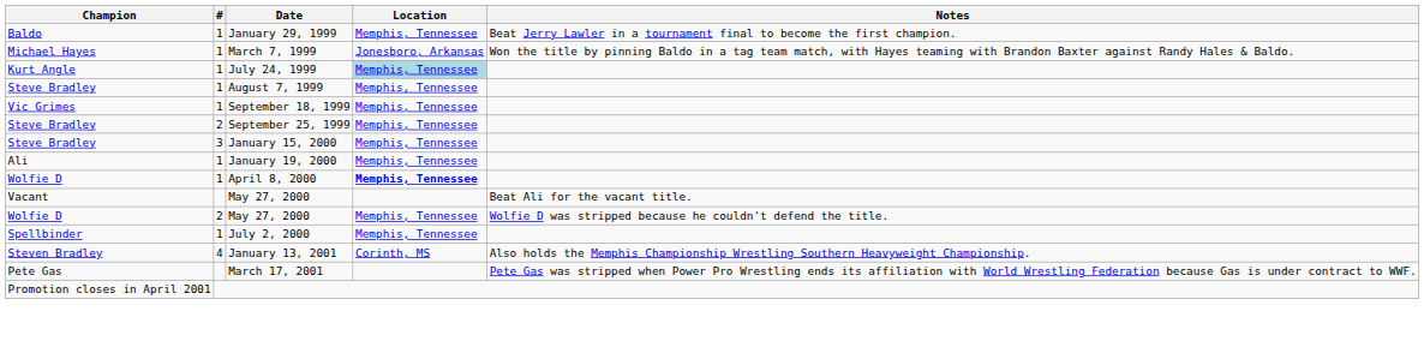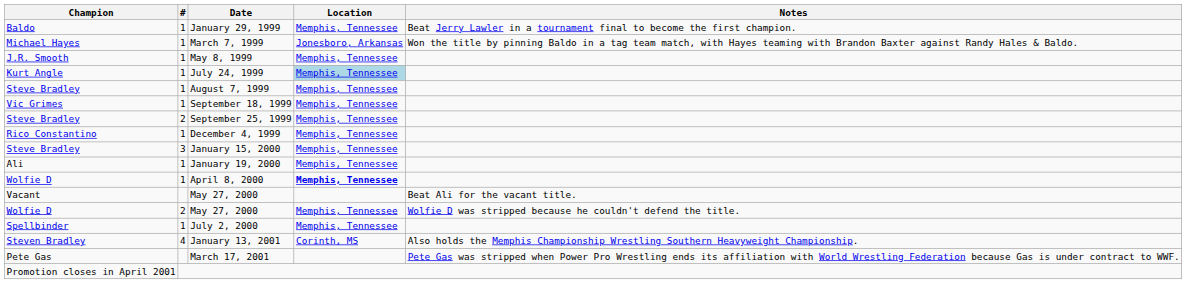 <table class="wikitable">
 <tr>
 <th>Champion</th>
 <th>#</th>
 <th>Date</th>
 <th>Location</th>
 <th>Notes</th>
 </tr>
 <tr>
 <td><a href='#'>Baldo</a></td>
 <td>1</td>
 <td>January 29, 1999</td>
 <td><a href='#'>Memphis, Tennessee</a></td>
 <td>Beat <a href='#'>Jerry Lawler</a> in a <a href='#'>tournament</a> final to become the first champion.</td>
 </tr>
 <tr>
 <td><a href='#'>Michael Hayes</a></td>
 <td>1</td>
 <td>March 7, 1999</td>
 <td><a href='#'>Jonesboro, Arkansas</a></td>
 <td>Won the title by pinning Baldo in a tag team match, with Hayes teaming with Brandon Baxter against Randy Hales & Baldo.</td>
+</tr>
+<tr>
+<td><a href='#'>J.R. Smooth</a></td>
+<td>1</td>
+<td>May 8, 1999</td>
+<td><a href='#'>Memphis, Tennessee</a></td>
+<td></td>
 </tr>
 <tr>
 <td><a href='#'>Kurt Angle</a></td>
 <td>1</td>
 <td>July 24, 1999</td>
 <td style="background: lightblue;"><a href='#'>Memphis, Tennessee</a></td>
 <td></td>
 </tr>
 <tr>
 <td><a href='#'>Steve Bradley</a></td>
 <td>1</td>
 <td>August 7, 1999</td>
 <td><a href='#'>Memphis, Tennessee</a></td>
 <td></td>
 </tr>
 <tr>
 <td><a href='#'>Vic Grimes</a></td>
 <td>1</td>
 <td>September 18, 1999</td>
 <td><a href='#'>Memphis, Tennessee</a></td>
 <td></td>
 </tr>
 <tr>
 <td><a href='#'>Steve Bradley</a></td>
 <td>2</td>
 <td>September 25, 1999</td>
+<td><a href='#'>Memphis, Tennessee</a></td>
+<td></td>
+</tr>
+<tr>
+<td><a href='#'>Rico Constantino</a></td>
+<td>1</td>
+<td>December 4, 1999</td>
 <td><a href='#'>Memphis, Tennessee</a></td>
 <td></td>
 </tr>
 <tr>
 <td><a href='#'>Steve Bradley</a></td>
 <td>3</td>
 <td>January 15, 2000</td>
 <td><a href='#'>Memphis, Tennessee</a></td>
 <td></td>
 </tr>
 <tr>
 <td>Ali</td>
 <td>1</td>
 <td>January 19, 2000</td>
 <td><a href='#'>Memphis, Tennessee</a></td>
 <td></td>
 </tr>
 <tr>
 <td><a href='#'>Wolfie D</a></td>
 <td>1</td>
 <td>April 8, 2000</td>
 <td><strong><a href='#'>Memphis, Tennessee</a></strong></td>
 <td></td>
 </tr>
 <tr>
 <td>Vacant</td>
 <td></td>
 <td>May 27, 2000</td>
 <td></td>
 <td>Beat Ali for the vacant title.</td>
 </tr>
 <tr>
 <td><a href='#'>Wolfie D</a></td>
 <td>2</td>
 <td>May 27, 2000</td>
 <td><a href='#'>Memphis, Tennessee</a></td>
 <td><a href='#'>Wolfie D</a> was stripped because he couldn't defend the title.</td>
 </tr>
 <tr>
 <td><a href='#'>Spellbinder</a></td>
 <td>1</td>
 <td>July 2, 2000</td>
 <td><a href='#'>Memphis, Tennessee</a></td>
 <td></td>
 </tr>
 <tr>
 <td><a href='#'>Steven Bradley</a></td>
 <td>4</td>
 <td>January 13, 2001</td>
 <td><a href='#'>Corinth, MS</a></td>
 <td>Also holds the <a href='#'>Memphis Championship Wrestling Southern Heavyweight Championship</a>.</td>
 </tr>
 <tr>
 <td>Pete Gas</td>
 <td></td>
 <td>March 17, 2001</td>
 <td></td>
 <td><a href='#'>Pete Gas</a> was stripped when Power Pro Wrestling ends its affiliation with <a href='#'>World Wrestling Federation</a> because Gas is under contract to WWF.</td>
 </tr>
 <tr>
 <td>Promotion closes in April 2001</td>
 </tr>
 </table>
